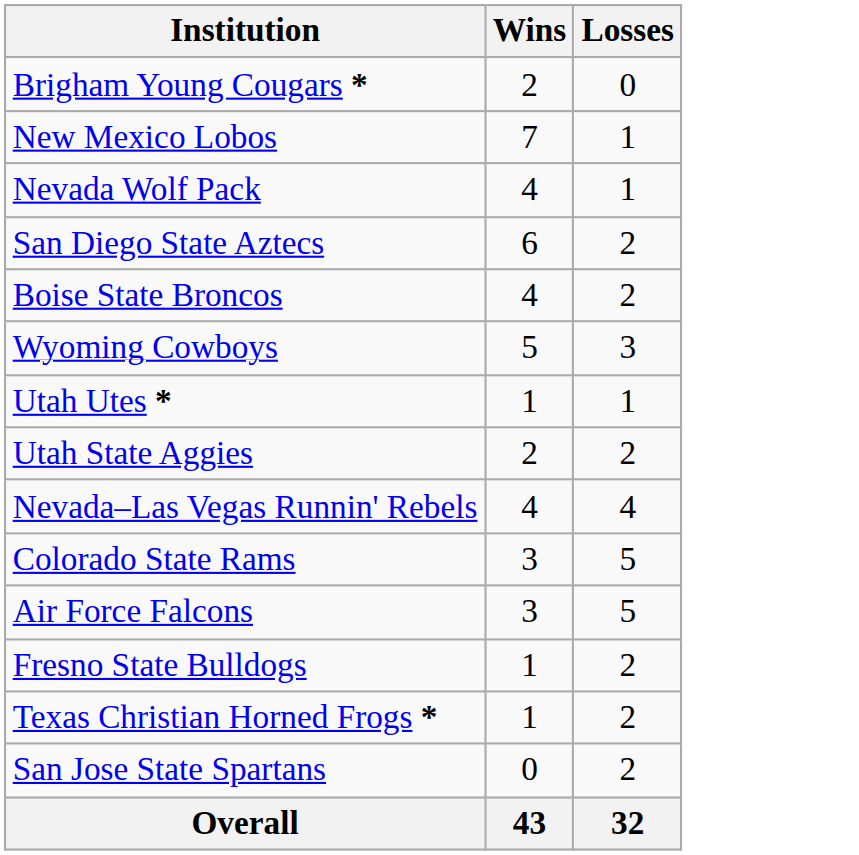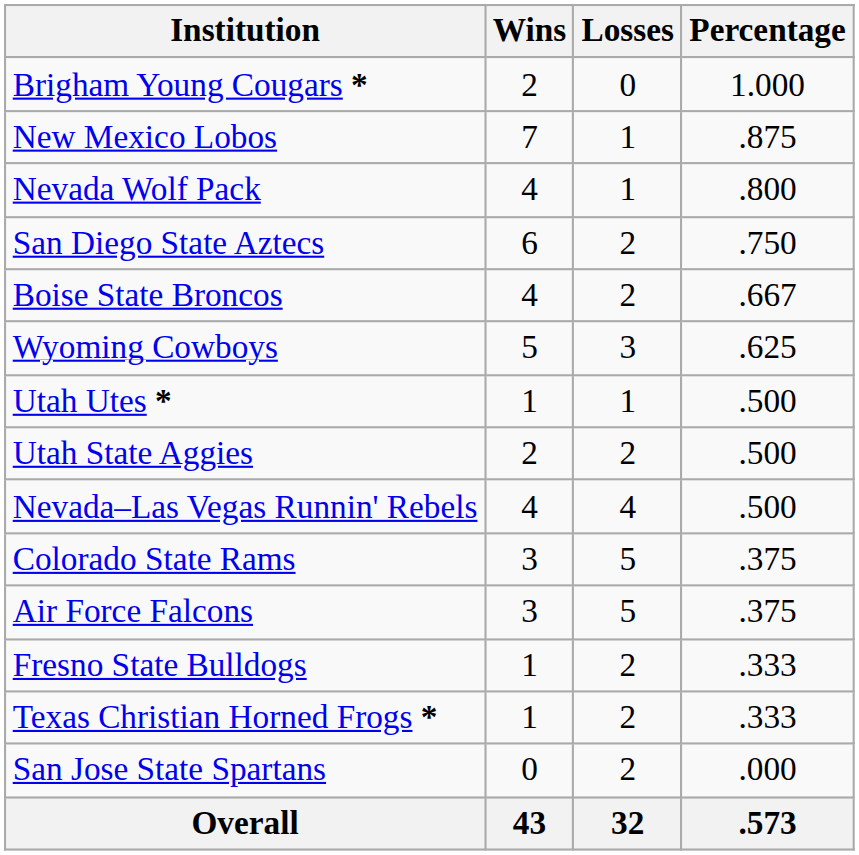 <table class="wikitable sortable" style="text-align:center;">
 <tr>
 <th>Institution</th>
 <th>Wins</th>
 <th>Losses</th>
+<th>Percentage</th>
 </tr>
 <tr>
 <td align=left><a href='#'>Brigham Young Cougars</a> <strong>*</strong></td>
 <td>2</td>
 <td>0</td>
+<td>1.000</td>
 </tr>
 <tr>
 <td align=left><a href='#'>New Mexico Lobos</a></td>
 <td>7</td>
 <td>1</td>
+<td>.875</td>
 </tr>
 <tr>
 <td align=left><a href='#'>Nevada Wolf Pack</a></td>
 <td>4</td>
 <td>1</td>
+<td>.800</td>
 </tr>
 <tr>
 <td align=left><a href='#'>San Diego State Aztecs</a></td>
 <td>6</td>
 <td>2</td>
+<td>.750</td>
 </tr>
 <tr>
 <td align=left><a href='#'>Boise State Broncos</a></td>
 <td>4</td>
 <td>2</td>
+<td>.667</td>
 </tr>
 <tr>
 <td align=left><a href='#'>Wyoming Cowboys</a></td>
 <td>5</td>
 <td>3</td>
+<td>.625</td>
 </tr>
 <tr>
 <td align=left><a href='#'>Utah Utes</a> <strong>*</strong></td>
 <td>1</td>
 <td>1</td>
+<td>.500</td>
 </tr>
 <tr>
 <td align=left><a href='#'>Utah State Aggies</a></td>
 <td>2</td>
 <td>2</td>
+<td>.500</td>
 </tr>
 <tr>
 <td align=left><a href='#'>Nevada–Las Vegas Runnin' Rebels</a></td>
 <td>4</td>
 <td>4</td>
+<td>.500</td>
 </tr>
 <tr>
 <td align=left><a href='#'>Colorado State Rams</a></td>
 <td>3</td>
 <td>5</td>
+<td>.375</td>
 </tr>
 <tr>
 <td align=left><a href='#'>Air Force Falcons</a></td>
 <td>3</td>
 <td>5</td>
+<td>.375</td>
 </tr>
 <tr>
 <td align=left><a href='#'>Fresno State Bulldogs</a></td>
 <td>1</td>
 <td>2</td>
+<td>.333</td>
 </tr>
 <tr>
 <td align=left><a href='#'>Texas Christian Horned Frogs</a> <strong>*</strong></td>
 <td>1</td>
 <td>2</td>
+<td>.333</td>
 </tr>
 <tr>
 <td align=left><a href='#'>San Jose State Spartans</a></td>
 <td>0</td>
 <td>2</td>
+<td>.000</td>
 </tr>
 <tr>
 <th align=right>Overall</th>
 <th>43</th>
 <th>32</th>
+<th>.573</th>
 </tr>
 </table>
